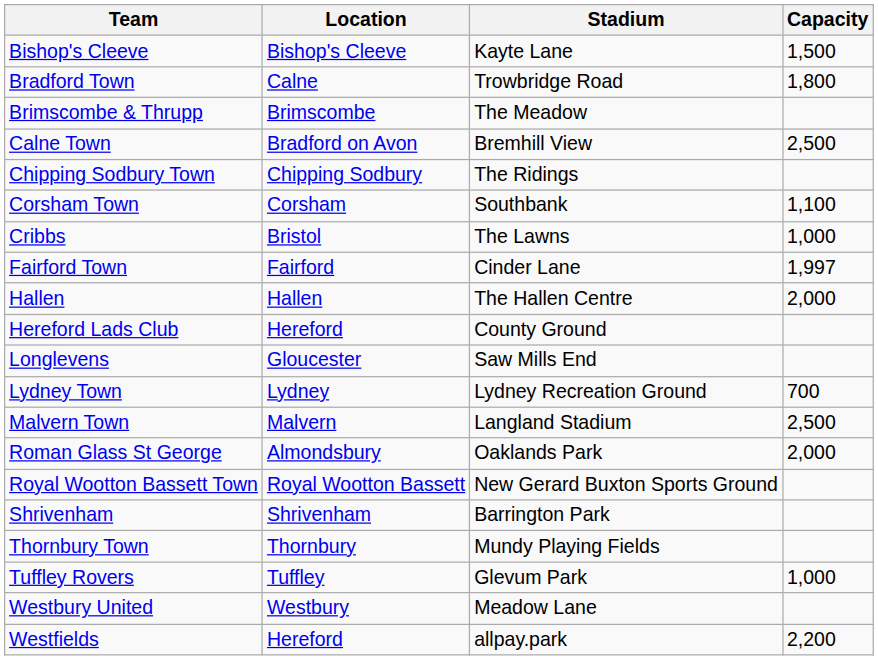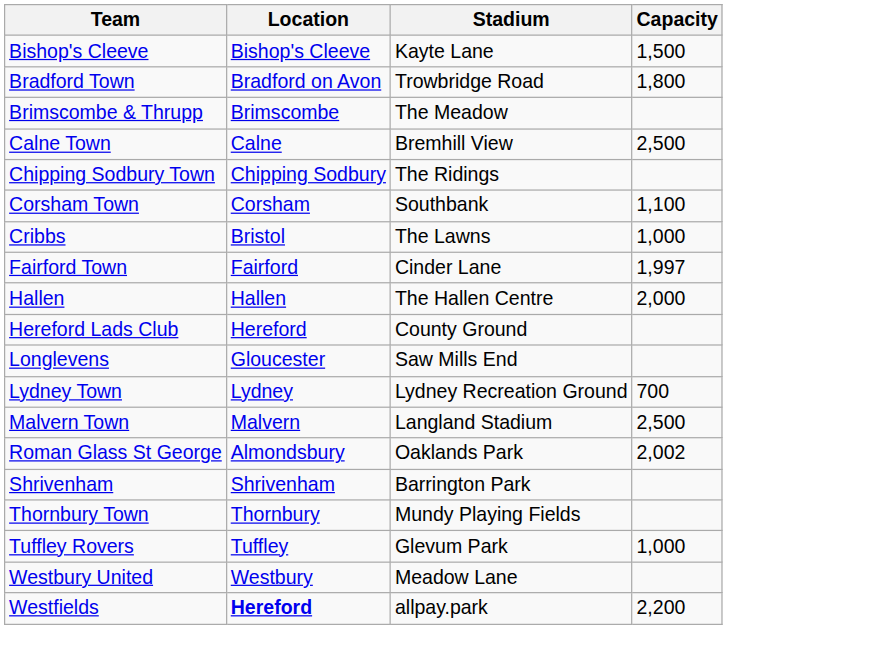 <table class="wikitable sortable">
 <tr>
 <th>Team</th>
 <th>Location</th>
 <th>Stadium</th>
 <th>Capacity</th>
 </tr>
 <tr>
 <td><a href='#'>Bishop's Cleeve</a></td>
 <td><a href='#'>Bishop's Cleeve</a></td>
 <td>Kayte Lane</td>
 <td>1,500</td>
 </tr>
 <tr>
 <td><a href='#'>Bradford Town</a></td>
-<td><a href='#'>Calne</a></td>
+<td><a href='#'>Bradford on Avon</a></td>
 <td>Trowbridge Road</td>
 <td>1,800</td>
 </tr>
 <tr>
 <td><a href='#'>Brimscombe & Thrupp</a></td>
 <td><a href='#'>Brimscombe</a></td>
 <td>The Meadow</td>
 <td></td>
 </tr>
 <tr>
 <td><a href='#'>Calne Town</a></td>
-<td><a href='#'>Bradford on Avon</a></td>
+<td><a href='#'>Calne</a></td>
 <td>Bremhill View</td>
 <td>2,500</td>
 </tr>
 <tr>
 <td><a href='#'>Chipping Sodbury Town</a></td>
 <td><a href='#'>Chipping Sodbury</a></td>
 <td>The Ridings</td>
 <td></td>
 </tr>
 <tr>
 <td><a href='#'>Corsham Town</a></td>
 <td><a href='#'>Corsham</a></td>
 <td>Southbank</td>
 <td>1,100</td>
 </tr>
 <tr>
 <td><a href='#'>Cribbs</a></td>
 <td><a href='#'>Bristol</a></td>
 <td>The Lawns</td>
 <td>1,000</td>
 </tr>
 <tr>
 <td><a href='#'>Fairford Town</a></td>
 <td><a href='#'>Fairford</a></td>
 <td>Cinder Lane</td>
 <td>1,997</td>
 </tr>
 <tr>
 <td><a href='#'>Hallen</a></td>
 <td><a href='#'>Hallen</a></td>
 <td>The Hallen Centre</td>
 <td>2,000</td>
 </tr>
 <tr>
 <td><a href='#'>Hereford Lads Club</a></td>
 <td><a href='#'>Hereford</a></td>
 <td>County Ground</td>
 <td></td>
 </tr>
 <tr>
 <td><a href='#'>Longlevens</a></td>
 <td><a href='#'>Gloucester</a></td>
 <td>Saw Mills End</td>
 <td></td>
 </tr>
 <tr>
 <td><a href='#'>Lydney Town</a></td>
 <td><a href='#'>Lydney</a></td>
 <td>Lydney Recreation Ground</td>
 <td>700</td>
 </tr>
 <tr>
 <td><a href='#'>Malvern Town</a></td>
 <td><a href='#'>Malvern</a></td>
 <td>Langland Stadium</td>
 <td>2,500</td>
 </tr>
 <tr>
 <td><a href='#'>Roman Glass St George</a></td>
 <td><a href='#'>Almondsbury</a></td>
 <td>Oaklands Park</td>
-<td>2,000</td>
-</tr>
-<tr>
-<td><a href='#'>Royal Wootton Bassett Town</a></td>
-<td><a href='#'>Royal Wootton Bassett</a></td>
-<td>New Gerard Buxton Sports Ground</td>
-<td></td>
+<td>2,002</td>
 </tr>
 <tr>
 <td><a href='#'>Shrivenham</a></td>
 <td><a href='#'>Shrivenham</a></td>
 <td>Barrington Park</td>
 <td></td>
 </tr>
 <tr>
 <td><a href='#'>Thornbury Town</a></td>
 <td><a href='#'>Thornbury</a></td>
 <td>Mundy Playing Fields</td>
 <td></td>
 </tr>
 <tr>
 <td><a href='#'>Tuffley Rovers</a></td>
 <td><a href='#'>Tuffley</a></td>
 <td>Glevum Park</td>
 <td>1,000</td>
 </tr>
 <tr>
 <td><a href='#'>Westbury United</a></td>
 <td><a href='#'>Westbury</a></td>
 <td>Meadow Lane</td>
 <td></td>
 </tr>
 <tr>
 <td><a href='#'>Westfields</a></td>
-<td><a href='#'>Hereford</a></td>
+<td><strong><a href='#'>Hereford</a></strong></td>
 <td>allpay.park</td>
 <td>2,200</td>
 </tr>
 </table>
